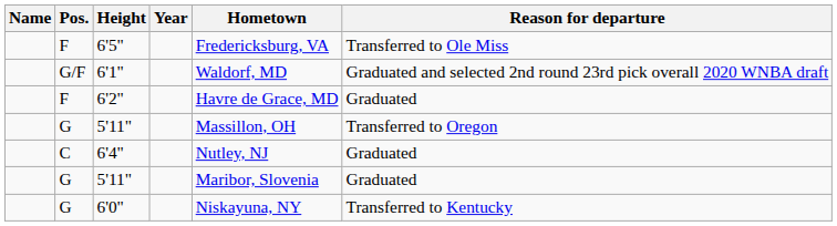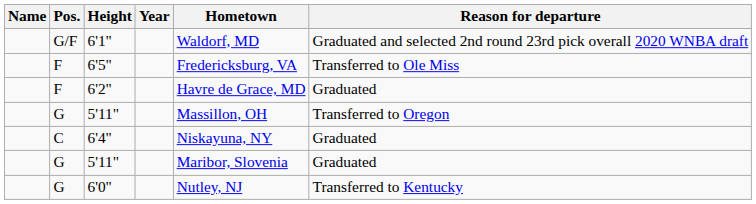 <table class="wikitable sortable" border="1">
 <tr>
 <th>Name</th>
 <th>Pos.</th>
 <th>Height</th>
 <th>Year</th>
 <th>Hometown</th>
 <th class="unsortable">Reason for departure</th>
 </tr>
 <tr>
 <td></td>
+<td>G/F</td>
+<td>6'1"</td>
+<td></td>
+<td><a href='#'>Waldorf, MD</a></td>
+<td>Graduated and selected 2nd round 23rd pick overall <a href='#'>2020 WNBA draft</a></td>
+</tr>
+<tr>
+<td></td>
 <td>F</td>
 <td>6'5"</td>
 <td></td>
 <td><a href='#'>Fredericksburg, VA</a></td>
 <td>Transferred to <a href='#'>Ole Miss</a></td>
-</tr>
-<tr>
-<td></td>
-<td>G/F</td>
-<td>6'1"</td>
-<td></td>
-<td><a href='#'>Waldorf, MD</a></td>
-<td>Graduated and selected 2nd round 23rd pick overall <a href='#'>2020 WNBA draft</a></td>
 </tr>
 <tr>
 <td></td>
 <td>F</td>
 <td>6'2"</td>
 <td></td>
 <td><a href='#'>Havre de Grace, MD</a></td>
 <td>Graduated</td>
 </tr>
 <tr>
 <td></td>
 <td>G</td>
 <td>5'11"</td>
 <td></td>
 <td><a href='#'>Massillon, OH</a></td>
 <td>Transferred to <a href='#'>Oregon</a></td>
 </tr>
 <tr>
 <td></td>
 <td>C</td>
 <td>6'4"</td>
 <td></td>
-<td><a href='#'>Nutley, NJ</a></td>
+<td><a href='#'>Niskayuna, NY</a></td>
 <td>Graduated</td>
 </tr>
 <tr>
 <td></td>
 <td>G</td>
 <td>5'11"</td>
 <td></td>
 <td><a href='#'>Maribor, Slovenia</a></td>
 <td>Graduated</td>
 </tr>
 <tr>
 <td></td>
 <td>G</td>
 <td>6'0"</td>
 <td></td>
-<td><a href='#'>Niskayuna, NY</a></td>
+<td><a href='#'>Nutley, NJ</a></td>
 <td>Transferred to <a href='#'>Kentucky</a></td>
 </tr>
 </table>
